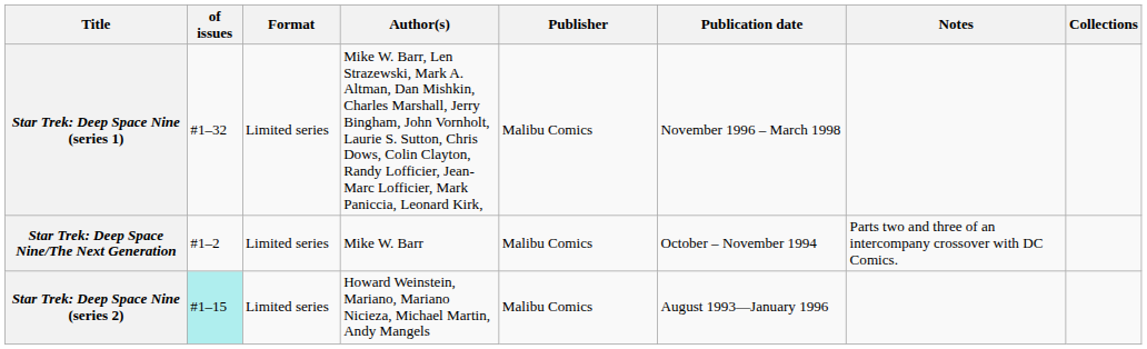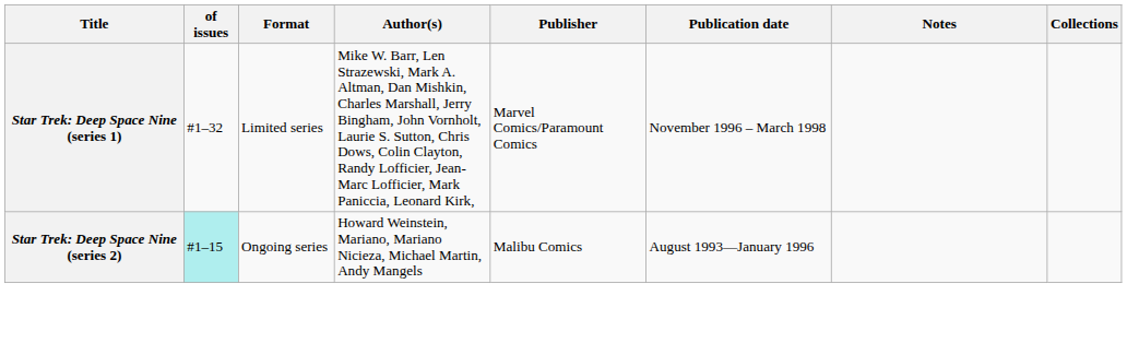 <table class="wikitable">
 <tr>
 <th>Title</th>
 <th style="width:40pt"> of issues</th>
 <th style="width:75pt">Format</th>
 <th style="width:125pt">Author(s)</th>
 <th style="width:125pt">Publisher</th>
 <th style="width:150pt">Publication date</th>
 <th style="width:175pt">Notes</th>
 <th>Collections</th>
 </tr>
 <tr>
 <th><em>Star Trek: Deep Space Nine</em> (series 1)</th>
 <td>#1–32</td>
 <td>Limited series</td>
 <td>Mike W. Barr, Len Strazewski, Mark A. Altman, Dan Mishkin, Charles Marshall, Jerry Bingham, John Vornholt, Laurie S. Sutton, Chris Dows, Colin Clayton, Randy Lofficier, Jean-Marc Lofficier, Mark Paniccia, Leonard Kirk,</td>
-<td>Malibu Comics</td>
+<td>Marvel Comics/Paramount Comics</td>
 <td>November 1996 – March 1998</td>
 <td></td>
 <td></td>
 </tr>
 <tr>
-<th><em>Star Trek: Deep Space Nine/The Next Generation</em></th>
-<td>#1–2</td>
-<td>Limited series</td>
-<td>Mike W. Barr</td>
-<td>Malibu Comics</td>
-<td>October – November 1994</td>
-<td>Parts two and three of an intercompany crossover with DC Comics.</td>
-<td></td>
-</tr>
-<tr>
 <th><em>Star Trek: Deep Space Nine</em> (series 2)</th>
 <td style="background: paleturquoise;">#1–15</td>
-<td>Limited series</td>
+<td>Ongoing series</td>
 <td>Howard Weinstein, Mariano, Mariano Nicieza, Michael Martin, Andy Mangels</td>
 <td>Malibu Comics</td>
 <td>August 1993—January 1996</td>
 <td></td>
 <td></td>
 </tr>
 </table>
